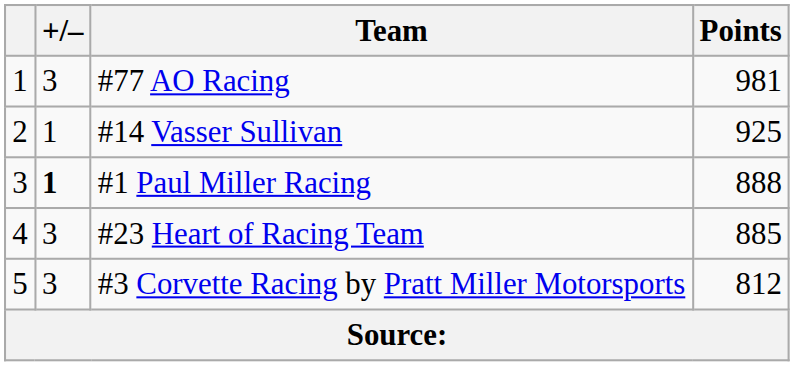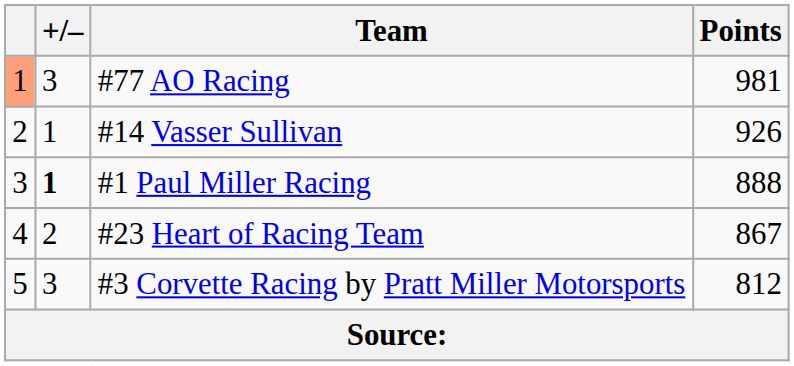 <table class="wikitable" style="font-size: 95%;">
 <tr>
 <th scope="col"></th>
 <th scope="col">+/–</th>
 <th scope="col">Team</th>
 <th scope="col">Points</th>
 </tr>
 <tr>
-<td align=center>1</td>
+<td align=center style="background: lightsalmon;">1</td>
 <td align=left> 3</td>
 <td>#77 <a href='#'>AO Racing</a></td>
 <td align=right>981</td>
 </tr>
 <tr>
 <td align=center>2</td>
 <td align=left> 1</td>
 <td>#14 <a href='#'>Vasser Sullivan</a></td>
-<td align=right>925</td>
+<td align=right>926</td>
 </tr>
 <tr>
 <td align=center>3</td>
 <td align=left><strong> 1</strong></td>
 <td>#1 <a href='#'>Paul Miller Racing</a></td>
 <td align=right>888</td>
 </tr>
 <tr>
 <td align=center>4</td>
-<td align=left> 3</td>
+<td align=left> 2</td>
 <td>#23 <a href='#'>Heart of Racing Team</a></td>
-<td align=right>885</td>
+<td align=right>867</td>
 </tr>
 <tr>
 <td align=center>5</td>
 <td align=left> 3</td>
 <td>#3 <a href='#'>Corvette Racing</a> by <a href='#'>Pratt Miller Motorsports</a></td>
 <td align=right>812</td>
 </tr>
 <tr>
 <th colspan=5>Source:</th>
 </tr>
 </table>
